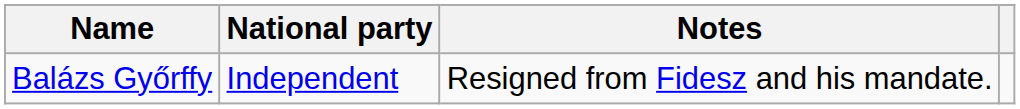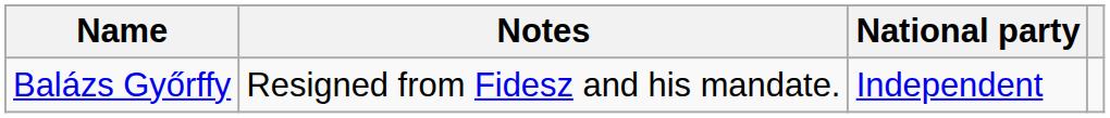 <table class="sortable wikitable">
 <tr>
 <th>Name</th>
+<th>Notes</th>
 <th>National party</th>
-<th>Notes</th>
 <th></th>
 </tr>
 <tr>
 <td><a href='#'>Balázs Győrffy</a></td>
+<td>Resigned from <a href='#'>Fidesz</a> and his mandate.</td>
 <td> <a href='#'>Independent</a></td>
-<td>Resigned from <a href='#'>Fidesz</a> and his mandate.</td>
 <td></td>
 </tr>
 </table>
